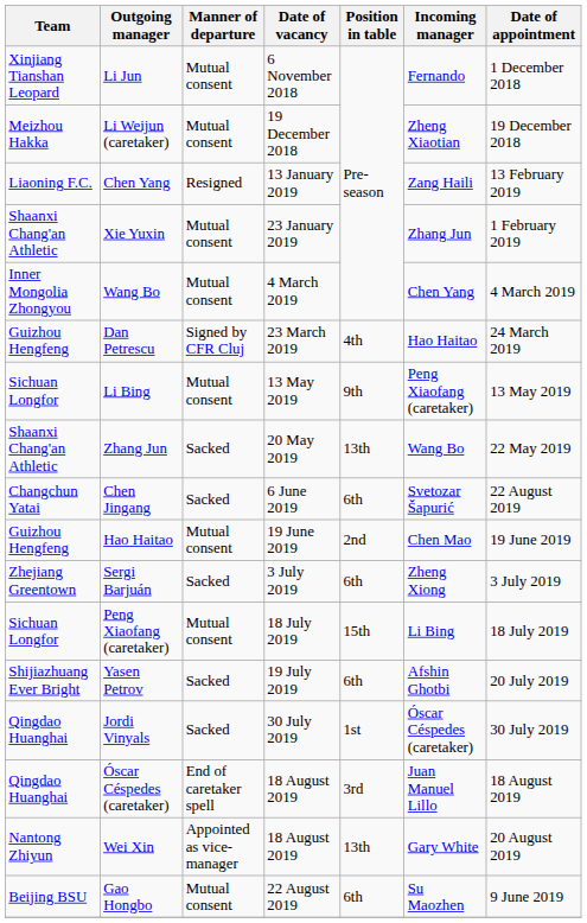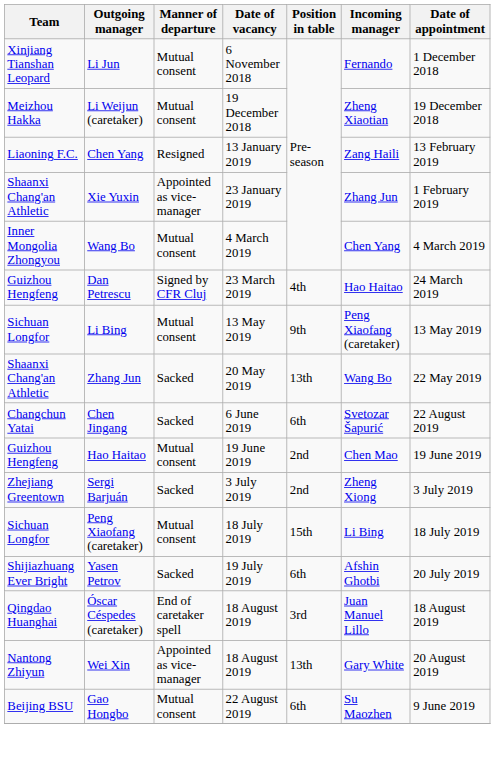 <table class="wikitable">
 <tr>
 <th>Team</th>
 <th>Outgoing manager</th>
 <th>Manner of departure</th>
 <th>Date of vacancy</th>
 <th>Position in table</th>
 <th>Incoming manager</th>
 <th>Date of appointment</th>
 </tr>
 <tr>
 <td><a href='#'>Xinjiang Tianshan Leopard</a></td>
 <td> <a href='#'>Li Jun</a></td>
 <td>Mutual consent</td>
 <td>6 November 2018</td>
 <td rowspan=5>Pre-season</td>
 <td> <a href='#'>Fernando</a></td>
 <td>1 December 2018</td>
 </tr>
 <tr>
 <td><a href='#'>Meizhou Hakka</a></td>
 <td> <a href='#'>Li Weijun</a> (caretaker)</td>
 <td>Mutual consent</td>
 <td>19 December 2018</td>
 <td> <a href='#'>Zheng Xiaotian</a></td>
 <td>19 December 2018</td>
 </tr>
 <tr>
 <td><a href='#'>Liaoning F.C.</a></td>
 <td> <a href='#'>Chen Yang</a></td>
 <td>Resigned</td>
 <td>13 January 2019</td>
 <td> <a href='#'>Zang Haili</a></td>
 <td>13 February 2019</td>
 </tr>
 <tr>
 <td><a href='#'>Shaanxi Chang'an Athletic</a></td>
 <td> <a href='#'>Xie Yuxin</a></td>
-<td>Mutual consent</td>
+<td>Appointed as vice-manager</td>
 <td>23 January 2019</td>
 <td> <a href='#'>Zhang Jun</a></td>
 <td>1 February 2019</td>
 </tr>
 <tr>
 <td><a href='#'>Inner Mongolia Zhongyou</a></td>
 <td> <a href='#'>Wang Bo</a></td>
 <td>Mutual consent</td>
 <td>4 March 2019</td>
 <td> <a href='#'>Chen Yang</a></td>
 <td>4 March 2019</td>
 </tr>
 <tr>
 <td><a href='#'>Guizhou Hengfeng</a></td>
 <td> <a href='#'>Dan Petrescu</a></td>
 <td>Signed by <a href='#'>CFR Cluj</a></td>
 <td>23 March 2019</td>
 <td>4th</td>
 <td> <a href='#'>Hao Haitao</a></td>
 <td>24 March 2019</td>
 </tr>
 <tr>
 <td><a href='#'>Sichuan Longfor</a></td>
 <td> <a href='#'>Li Bing</a></td>
 <td>Mutual consent</td>
 <td>13 May 2019</td>
 <td>9th</td>
 <td> <a href='#'>Peng Xiaofang</a> (caretaker)</td>
 <td>13 May 2019</td>
 </tr>
 <tr>
 <td><a href='#'>Shaanxi Chang'an Athletic</a></td>
 <td> <a href='#'>Zhang Jun</a></td>
 <td>Sacked</td>
 <td>20 May 2019</td>
 <td>13th</td>
 <td> <a href='#'>Wang Bo</a></td>
 <td>22 May 2019</td>
 </tr>
 <tr>
 <td><a href='#'>Changchun Yatai</a></td>
 <td> <a href='#'>Chen Jingang</a></td>
 <td>Sacked</td>
 <td>6 June 2019</td>
 <td>6th</td>
 <td> <a href='#'>Svetozar Šapurić</a></td>
 <td>22 August 2019</td>
 </tr>
 <tr>
 <td><a href='#'>Guizhou Hengfeng</a></td>
 <td> <a href='#'>Hao Haitao</a></td>
 <td>Mutual consent</td>
 <td>19 June 2019</td>
 <td>2nd</td>
 <td> <a href='#'>Chen Mao</a></td>
 <td>19 June 2019</td>
 </tr>
 <tr>
 <td><a href='#'>Zhejiang Greentown</a></td>
 <td> <a href='#'>Sergi Barjuán</a></td>
 <td>Sacked</td>
 <td>3 July 2019</td>
-<td>6th</td>
+<td>2nd</td>
 <td> <a href='#'>Zheng Xiong</a></td>
 <td>3 July 2019</td>
 </tr>
 <tr>
 <td><a href='#'>Sichuan Longfor</a></td>
 <td> <a href='#'>Peng Xiaofang</a> (caretaker)</td>
 <td>Mutual consent</td>
 <td>18 July 2019</td>
 <td>15th</td>
 <td> <a href='#'>Li Bing</a></td>
 <td>18 July 2019</td>
 </tr>
 <tr>
 <td><a href='#'>Shijiazhuang Ever Bright</a></td>
 <td> <a href='#'>Yasen Petrov</a></td>
 <td>Sacked</td>
 <td>19 July 2019</td>
 <td>6th</td>
 <td> <a href='#'>Afshin Ghotbi</a></td>
 <td>20 July 2019</td>
-</tr>
-<tr>
-<td><a href='#'>Qingdao Huanghai</a></td>
-<td> <a href='#'>Jordi Vinyals</a></td>
-<td>Sacked</td>
-<td>30 July 2019</td>
-<td>1st</td>
-<td> <a href='#'>Óscar Céspedes</a> (caretaker)</td>
-<td>30 July 2019</td>
 </tr>
 <tr>
 <td><a href='#'>Qingdao Huanghai</a></td>
 <td> <a href='#'>Óscar Céspedes</a> (caretaker)</td>
 <td>End of caretaker spell</td>
 <td>18 August 2019</td>
 <td>3rd</td>
 <td> <a href='#'>Juan Manuel Lillo</a></td>
 <td>18 August 2019</td>
 </tr>
 <tr>
 <td><a href='#'>Nantong Zhiyun</a></td>
 <td> <a href='#'>Wei Xin</a></td>
 <td>Appointed as vice-manager</td>
 <td>18 August 2019</td>
 <td>13th</td>
 <td> <a href='#'>Gary White</a></td>
 <td>20 August 2019</td>
 </tr>
 <tr>
 <td><a href='#'>Beijing BSU</a></td>
 <td> <a href='#'>Gao Hongbo</a></td>
 <td>Mutual consent</td>
 <td>22 August 2019</td>
 <td>6th</td>
 <td> <a href='#'>Su Maozhen</a></td>
 <td>9 June 2019</td>
 </tr>
 <tr>
 </tr>
 </table>
